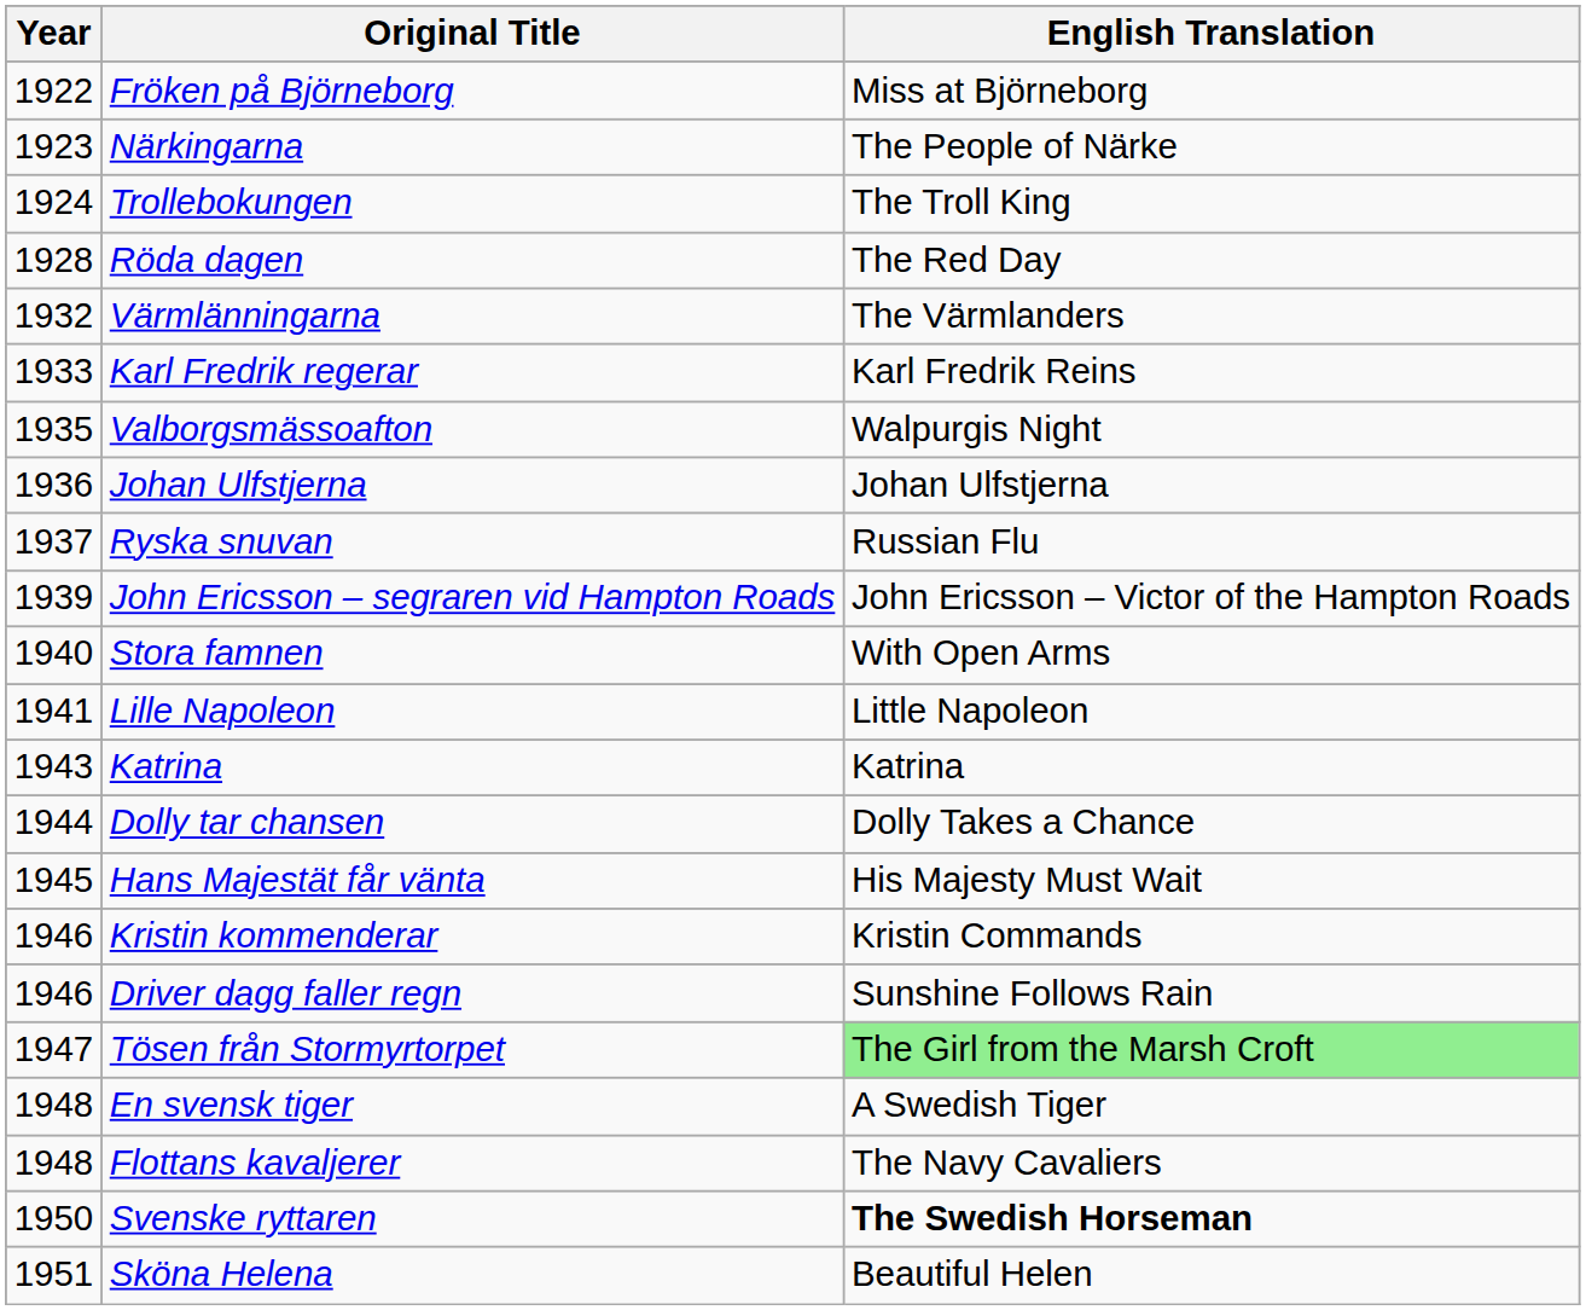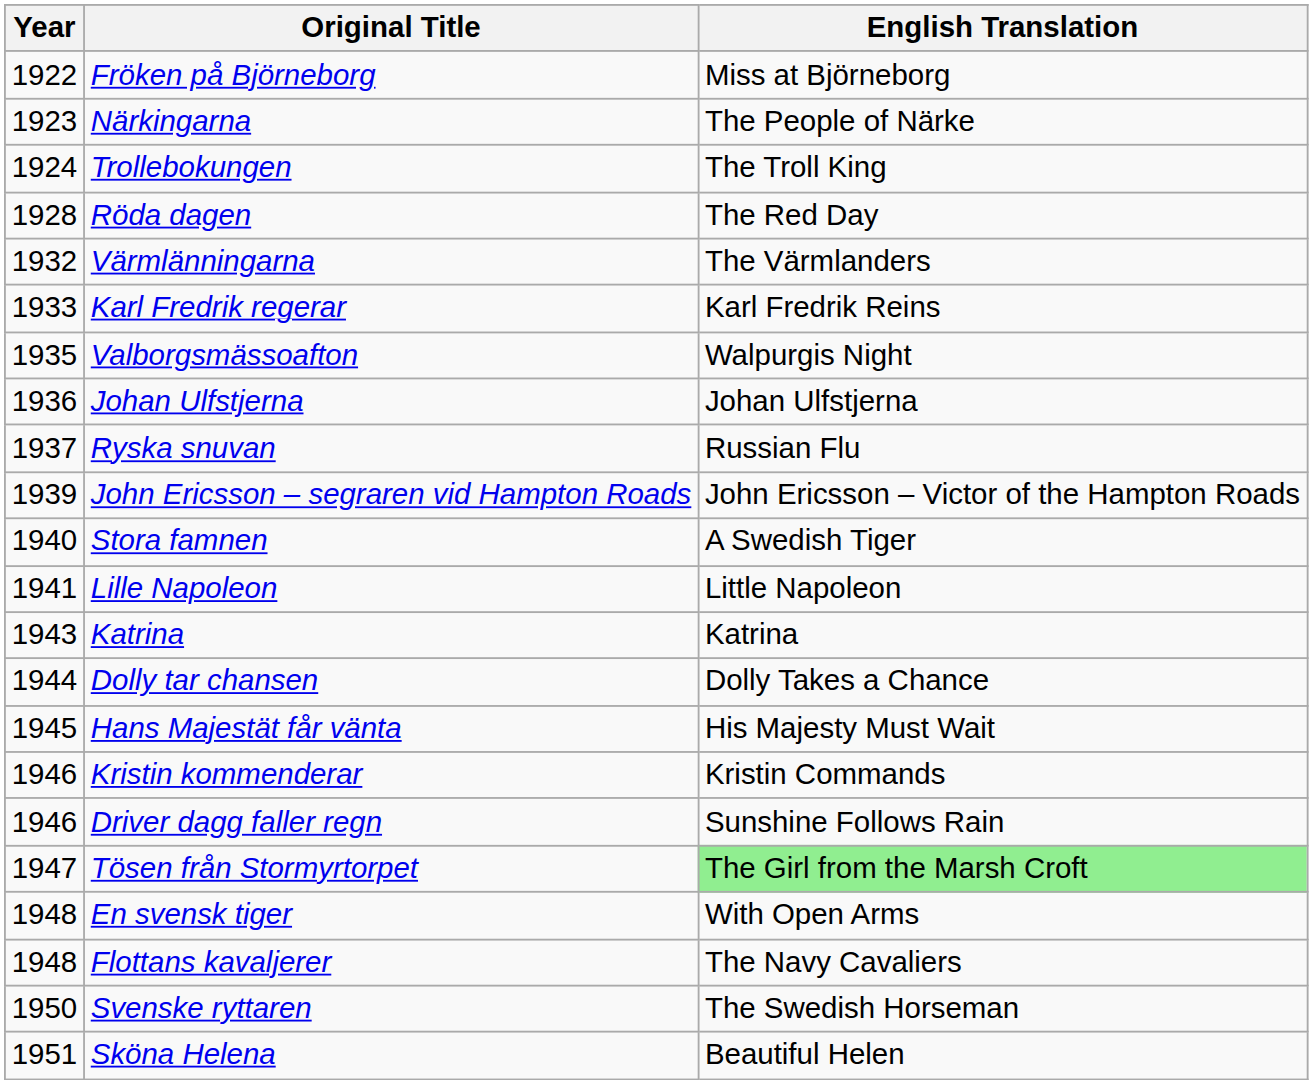 <table class="wikitable">
 <tr>
 <th>Year</th>
 <th>Original Title</th>
 <th>English Translation</th>
 </tr>
 <tr>
 <td>1922</td>
 <td><em><a href='#'>Fröken på Björneborg</a></em></td>
 <td>Miss at Björneborg</td>
 </tr>
 <tr>
 <td>1923</td>
 <td><em><a href='#'>Närkingarna</a></em></td>
 <td>The People of Närke</td>
 </tr>
 <tr>
 <td>1924</td>
 <td><em><a href='#'>Trollebokungen</a></em></td>
 <td>The Troll King</td>
 </tr>
 <tr>
 <td>1928</td>
 <td><em><a href='#'>Röda dagen</a></em></td>
 <td>The Red Day</td>
 </tr>
 <tr>
 <td>1932</td>
 <td><em><a href='#'>Värmlänningarna</a></em></td>
 <td>The Värmlanders</td>
 </tr>
 <tr>
 <td>1933</td>
 <td><em><a href='#'>Karl Fredrik regerar</a></em></td>
 <td>Karl Fredrik Reins</td>
 </tr>
 <tr>
 <td>1935</td>
 <td><em><a href='#'>Valborgsmässoafton</a></em></td>
 <td>Walpurgis Night</td>
 </tr>
 <tr>
 <td>1936</td>
 <td><em><a href='#'>Johan Ulfstjerna</a></em></td>
 <td>Johan Ulfstjerna</td>
 </tr>
 <tr>
 <td>1937</td>
 <td><em><a href='#'>Ryska snuvan</a></em></td>
 <td>Russian Flu</td>
 </tr>
 <tr>
 <td>1939</td>
 <td><em><a href='#'>John Ericsson – segraren vid Hampton Roads</a></em></td>
 <td>John Ericsson – Victor of the Hampton Roads</td>
 </tr>
 <tr>
 <td>1940</td>
 <td><em><a href='#'>Stora famnen</a></em></td>
-<td>With Open Arms</td>
+<td>A Swedish Tiger</td>
 </tr>
 <tr>
 <td>1941</td>
 <td><em><a href='#'>Lille Napoleon</a></em></td>
 <td>Little Napoleon</td>
 </tr>
 <tr>
 <td>1943</td>
 <td><em><a href='#'>Katrina</a></em></td>
 <td>Katrina</td>
 </tr>
 <tr>
 <td>1944</td>
 <td><em><a href='#'>Dolly tar chansen</a></em></td>
 <td>Dolly Takes a Chance</td>
 </tr>
 <tr>
 <td>1945</td>
 <td><em><a href='#'>Hans Majestät får vänta</a></em></td>
 <td>His Majesty Must Wait</td>
 </tr>
 <tr>
 <td>1946</td>
 <td><em><a href='#'>Kristin kommenderar</a></em></td>
 <td>Kristin Commands</td>
 </tr>
 <tr>
 <td>1946</td>
 <td><em><a href='#'>Driver dagg faller regn</a></em></td>
 <td>Sunshine Follows Rain</td>
 </tr>
 <tr>
 <td>1947</td>
 <td><em><a href='#'>Tösen från Stormyrtorpet</a></em></td>
 <td style="background: lightgreen;">The Girl from the Marsh Croft</td>
 </tr>
 <tr>
 <td>1948</td>
 <td><em><a href='#'>En svensk tiger</a></em></td>
-<td>A Swedish Tiger</td>
+<td>With Open Arms</td>
 </tr>
 <tr>
 <td>1948</td>
 <td><em><a href='#'>Flottans kavaljerer</a></em></td>
 <td>The Navy Cavaliers</td>
 </tr>
 <tr>
 <td>1950</td>
 <td><em><a href='#'>Svenske ryttaren</a></em></td>
-<td><strong>The Swedish Horseman</strong></td>
+<td>The Swedish Horseman</td>
 </tr>
 <tr>
 <td>1951</td>
 <td><em><a href='#'>Sköna Helena</a></em></td>
 <td>Beautiful Helen</td>
 </tr>
 </table>
